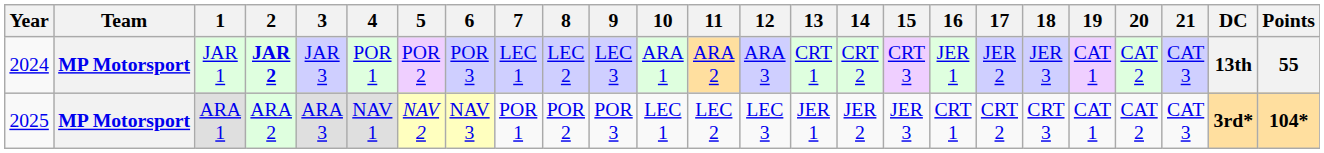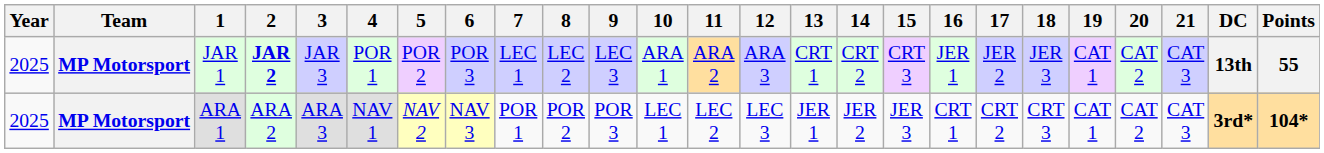 <table class="wikitable" style="text-align:center; font-size:85%">
 <tr>
 <th>Year</th>
 <th>Team</th>
 <th>1</th>
 <th>2</th>
 <th>3</th>
 <th>4</th>
 <th>5</th>
 <th>6</th>
 <th>7</th>
 <th>8</th>
 <th>9</th>
 <th>10</th>
 <th>11</th>
 <th>12</th>
 <th>13</th>
 <th>14</th>
 <th>15</th>
 <th>16</th>
 <th>17</th>
 <th>18</th>
 <th>19</th>
 <th>20</th>
 <th>21</th>
 <th>DC</th>
 <th>Points</th>
 </tr>
 <tr>
-<td><a href='#'>2024</a></td>
+<td><a href='#'>2025</a></td>
 <th><a href='#'>MP Motorsport</a></th>
 <td style="background:#DFFFDF"><a href='#'>JAR<br>1</a><br></td>
 <td style="background:#DFFFDF"><strong><a href='#'>JAR<br>2</a><br></strong></td>
 <td style="background:#CFCFFF"><a href='#'>JAR<br>3</a><br></td>
 <td style="background:#DFFFDF"><a href='#'>POR<br>1</a><br></td>
 <td style="background:#EFCFFF"><a href='#'>POR<br>2</a><br></td>
 <td style="background:#CFCFFF"><a href='#'>POR<br>3</a><br></td>
 <td style="background:#CFCFFF"><a href='#'>LEC<br>1</a><br></td>
 <td style="background:#CFCFFF"><a href='#'>LEC<br>2</a><br></td>
 <td style="background:#CFCFFF"><a href='#'>LEC<br>3</a><br></td>
 <td style="background:#DFFFDF"><a href='#'>ARA<br>1</a><br></td>
 <td style="background:#FFDF9F"><a href='#'>ARA<br>2</a><br></td>
 <td style="background:#CFCFFF"><a href='#'>ARA<br>3</a><br></td>
 <td style="background:#DFFFDF"><a href='#'>CRT<br>1</a><br></td>
 <td style="background:#DFFFDF"><a href='#'>CRT<br>2</a><br></td>
 <td style="background:#EFCFFF"><a href='#'>CRT<br>3</a><br></td>
 <td style="background:#DFFFDF"><a href='#'>JER<br>1</a><br></td>
 <td style="background:#CFCFFF"><a href='#'>JER<br>2</a><br></td>
 <td style="background:#CFCFFF"><a href='#'>JER<br>3</a><br></td>
 <td style="background:#EFCFFF"><a href='#'>CAT<br>1</a><br></td>
 <td style="background:#DFFFDF"><a href='#'>CAT<br>2</a><br></td>
 <td style="background:#CFCFFF"><a href='#'>CAT<br>3</a><br></td>
 <th>13th</th>
 <th>55</th>
 </tr>
 <tr>
 <td><a href='#'>2025</a></td>
 <th nowrap><a href='#'>MP Motorsport</a></th>
 <td style="background:#DFDFDF;"><a href='#'>ARA<br>1</a><br></td>
 <td style="background:#DFFFDF;"><a href='#'>ARA<br>2</a><br></td>
 <td style="background:#DFDFDF;"><a href='#'>ARA<br>3</a><br></td>
 <td style="background:#DFDFDF;"><a href='#'>NAV<br>1</a><br></td>
 <td style="background:#FFFFBF;"><em><a href='#'>NAV<br>2</a></em><br></td>
 <td style="background:#FFFFBF;"><a href='#'>NAV<br>3</a><br></td>
 <td style="background:#;"><a href='#'>POR<br>1</a><br></td>
 <td style="background:#;"><a href='#'>POR<br>2</a><br></td>
 <td style="background:#;"><a href='#'>POR<br>3</a><br></td>
 <td style="background:#;"><a href='#'>LEC<br>1</a><br></td>
 <td style="background:#;"><a href='#'>LEC<br>2</a><br></td>
 <td style="background:#;"><a href='#'>LEC<br>3</a><br></td>
 <td style="background:#;"><a href='#'>JER<br>1</a><br></td>
 <td style="background:#;"><a href='#'>JER<br>2</a><br></td>
 <td style="background:#;"><a href='#'>JER<br>3</a><br></td>
 <td style="background:#;"><a href='#'>CRT<br>1</a><br></td>
 <td style="background:#;"><a href='#'>CRT<br>2</a><br></td>
 <td style="background:#;"><a href='#'>CRT<br>3</a><br></td>
 <td style="background:#;"><a href='#'>CAT<br>1</a><br></td>
 <td style="background:#;"><a href='#'>CAT<br>2</a><br></td>
 <td style="background:#;"><a href='#'>CAT<br>3</a><br></td>
 <th style="background:#FFDF9F;">3rd*</th>
 <th style="background:#FFDF9F;">104*</th>
 </tr>
 </table>
